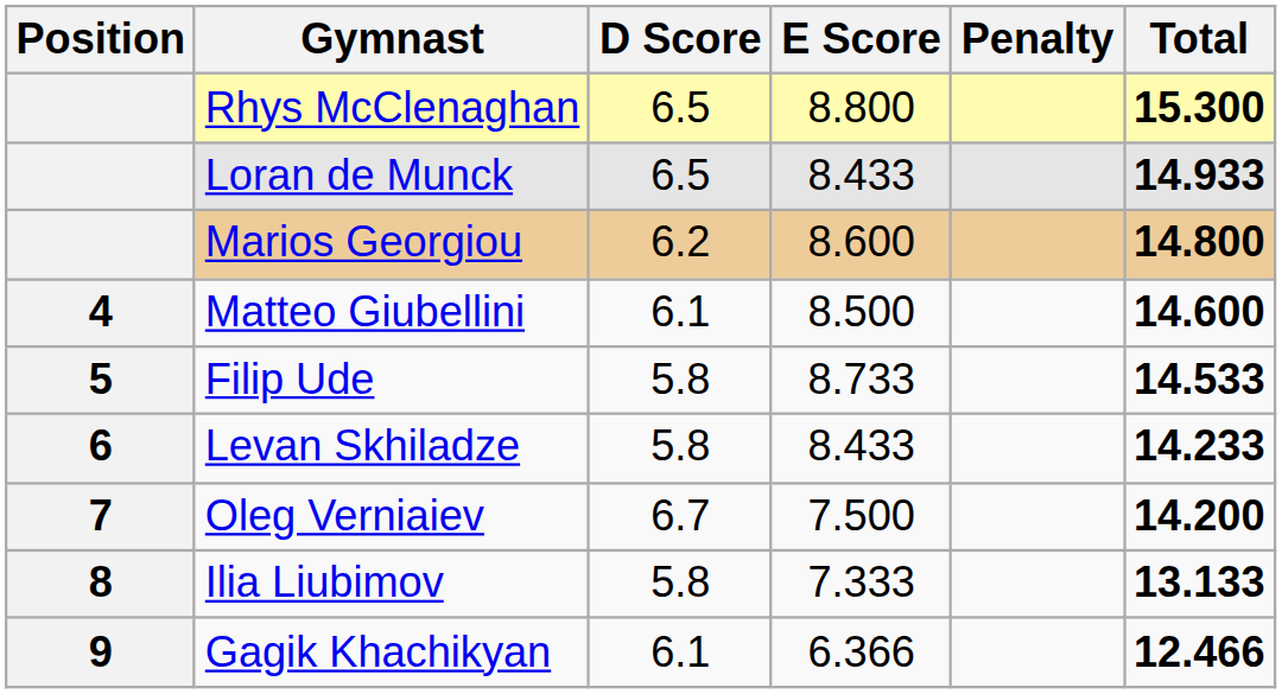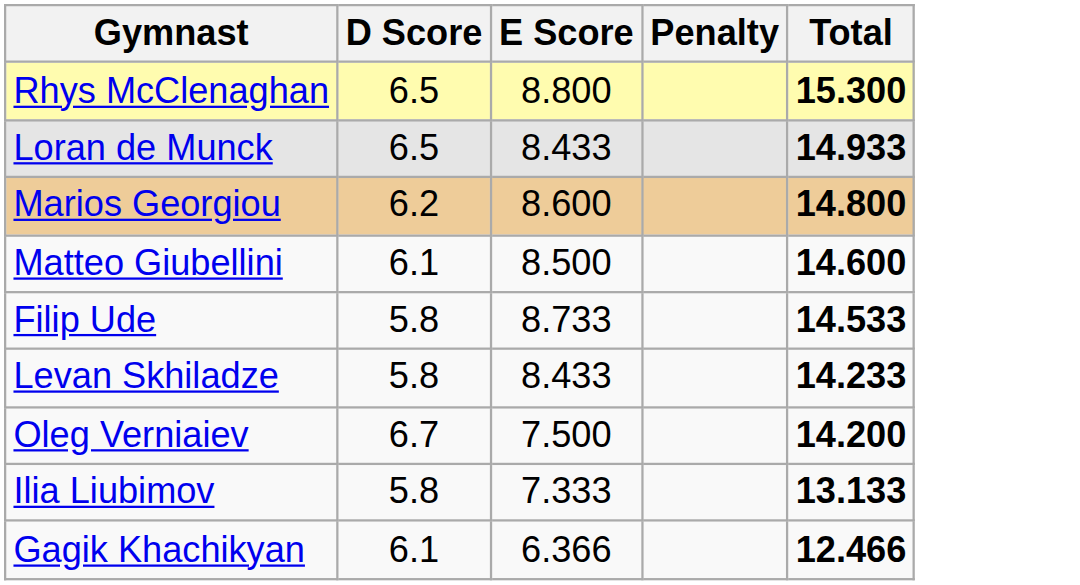 <table style="text-align:center;" class="wikitable sortable">
 <tr>
-<th>Position</th>
 <th>Gymnast</th>
 <th>D Score</th>
 <th>E Score</th>
 <th>Penalty</th>
 <th>Total</th>
 </tr>
 <tr style="background:#fffcaf;">
-<th scope="row" style="text-align:center"></th>
 <td style="text-align:left;"> <a href='#'>Rhys McClenaghan</a></td>
 <td>6.5</td>
 <td>8.800</td>
 <td></td>
 <td><strong>15.300</strong></td>
 </tr>
 <tr style="background:#e5e5e5;">
-<th scope="row" style="text-align:center"></th>
 <td style="text-align:left;"> <a href='#'>Loran de Munck</a></td>
 <td>6.5</td>
 <td>8.433</td>
 <td></td>
 <td><strong>14.933</strong></td>
 </tr>
 <tr style="background:#ec9;">
-<th scope="row" style="text-align:center"></th>
 <td style="text-align:left;"> <a href='#'>Marios Georgiou</a></td>
 <td>6.2</td>
 <td>8.600</td>
 <td></td>
 <td><strong>14.800</strong></td>
 </tr>
 <tr>
-<th>4</th>
 <td style="text-align:left;"> <a href='#'>Matteo Giubellini</a></td>
 <td>6.1</td>
 <td>8.500</td>
 <td></td>
 <td><strong>14.600</strong></td>
 </tr>
 <tr>
-<th>5</th>
 <td style="text-align:left;"> <a href='#'>Filip Ude</a></td>
 <td>5.8</td>
 <td>8.733</td>
 <td></td>
 <td><strong>14.533</strong></td>
 </tr>
 <tr>
-<th>6</th>
 <td style="text-align:left;"> <a href='#'>Levan Skhiladze</a></td>
 <td>5.8</td>
 <td>8.433</td>
 <td></td>
 <td><strong>14.233</strong></td>
 </tr>
 <tr>
-<th>7</th>
 <td style="text-align:left;"> <a href='#'>Oleg Verniaiev</a></td>
 <td>6.7</td>
 <td>7.500</td>
 <td></td>
 <td><strong>14.200</strong></td>
 </tr>
 <tr>
-<th>8</th>
 <td style="text-align:left;"> <a href='#'>Ilia Liubimov</a></td>
 <td>5.8</td>
 <td>7.333</td>
 <td></td>
 <td><strong>13.133</strong></td>
 </tr>
 <tr>
-<th>9</th>
 <td style="text-align:left;"> <a href='#'>Gagik Khachikyan</a></td>
 <td>6.1</td>
 <td>6.366</td>
 <td></td>
 <td><strong>12.466</strong></td>
 </tr>
 </table>
